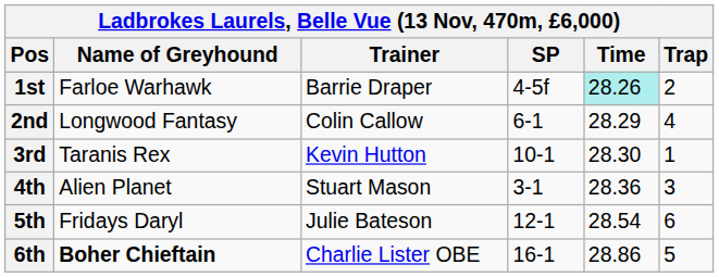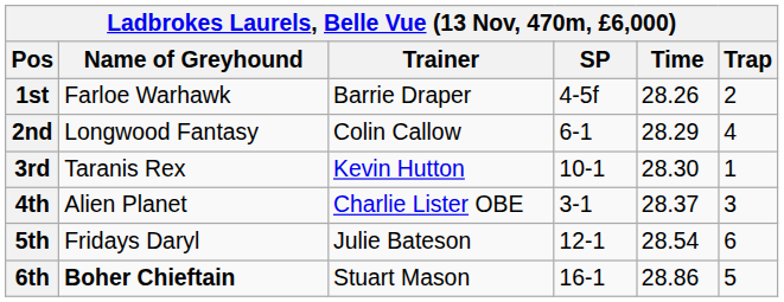 <table class="wikitable">
 <tr>
 <th colspan="6"><a href='#'>Ladbrokes Laurels</a>, <a href='#'>Belle Vue</a> (13 Nov, 470m, £6,000)</th>
 </tr>
 <tr>
 <th width=30>Pos</th>
 <th width=180>Name of Greyhound</th>
 <th width=150>Trainer</th>
 <th width=50>SP</th>
 <th width=50>Time</th>
 <th width=30>Trap</th>
 </tr>
 <tr>
 <th>1st</th>
 <td>Farloe Warhawk</td>
 <td>Barrie Draper</td>
 <td>4-5f</td>
-<td style="background: paleturquoise;">28.26</td>
+<td>28.26</td>
 <td>2</td>
 </tr>
 <tr>
 <th>2nd</th>
 <td>Longwood Fantasy</td>
 <td>Colin Callow</td>
 <td>6-1</td>
 <td>28.29</td>
 <td>4</td>
 </tr>
 <tr>
 <th>3rd</th>
 <td>Taranis Rex</td>
 <td><a href='#'>Kevin Hutton</a></td>
 <td>10-1</td>
 <td>28.30</td>
 <td>1</td>
 </tr>
 <tr>
 <th>4th</th>
 <td>Alien Planet</td>
-<td>Stuart Mason</td>
+<td><a href='#'>Charlie Lister</a> OBE</td>
 <td>3-1</td>
-<td>28.36</td>
+<td>28.37</td>
 <td>3</td>
 </tr>
 <tr>
 <th>5th</th>
 <td>Fridays Daryl</td>
 <td>Julie Bateson</td>
 <td>12-1</td>
 <td>28.54</td>
 <td>6</td>
 </tr>
 <tr>
 <th>6th</th>
 <td><strong>Boher Chieftain</strong></td>
-<td><a href='#'>Charlie Lister</a> OBE</td>
+<td>Stuart Mason</td>
 <td>16-1</td>
 <td>28.86</td>
 <td>5</td>
 </tr>
 </table>
